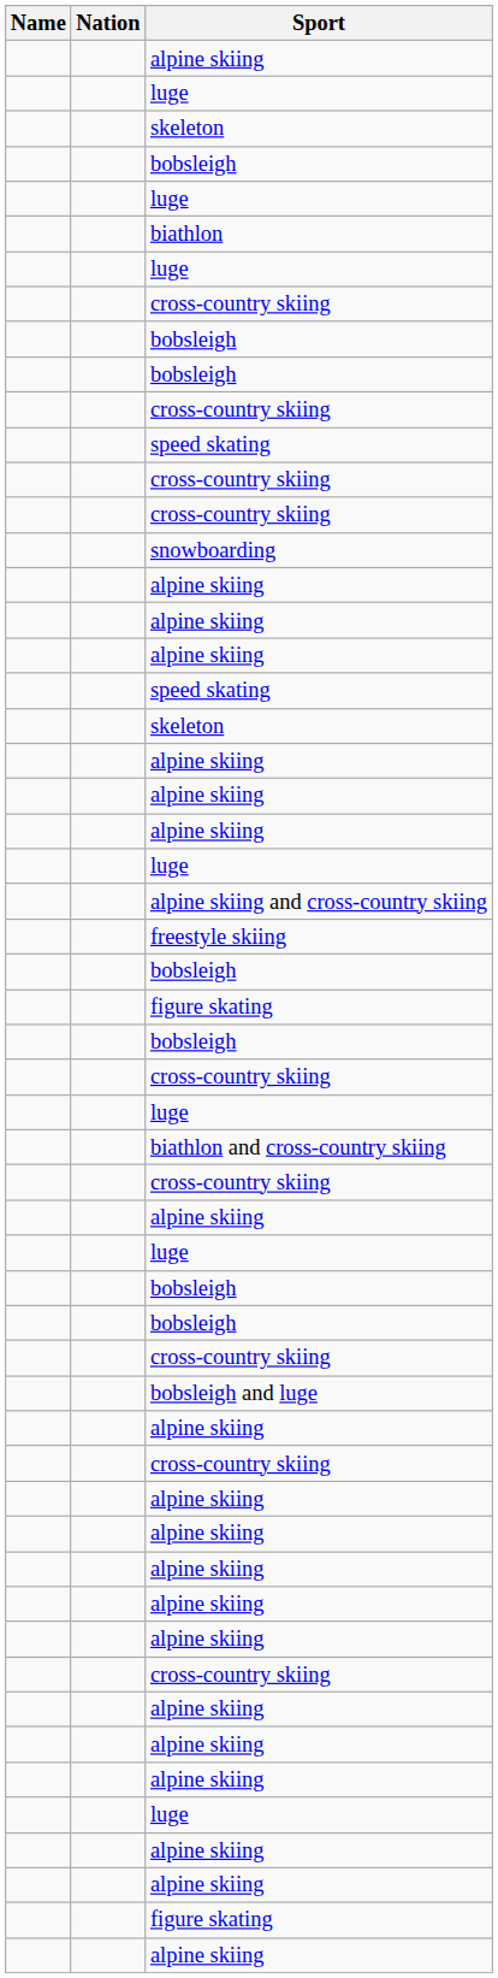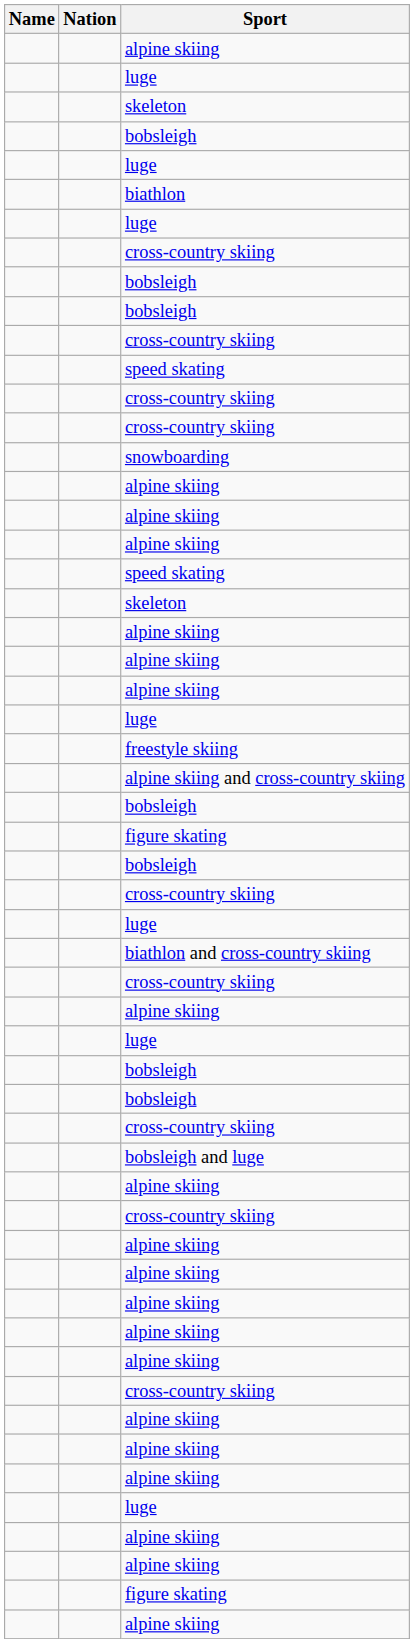 <table class="wikitable sortable">
 <tr>
 <th>Name</th>
 <th>Nation</th>
 <th>Sport</th>
 </tr>
 <tr>
 <td></td>
 <td></td>
 <td><a href='#'>alpine skiing</a></td>
 </tr>
 <tr>
 <td></td>
 <td></td>
 <td><a href='#'>luge</a></td>
 </tr>
 <tr>
 <td></td>
 <td></td>
 <td><a href='#'>skeleton</a></td>
 </tr>
 <tr>
 <td></td>
 <td></td>
 <td><a href='#'>bobsleigh</a></td>
 </tr>
 <tr>
 <td></td>
 <td></td>
 <td><a href='#'>luge</a></td>
 </tr>
 <tr>
 <td></td>
 <td></td>
 <td><a href='#'>biathlon</a></td>
 </tr>
 <tr>
 <td></td>
 <td></td>
 <td><a href='#'>luge</a></td>
 </tr>
 <tr>
 <td></td>
 <td></td>
 <td><a href='#'>cross-country skiing</a></td>
 </tr>
 <tr>
 <td></td>
 <td></td>
 <td><a href='#'>bobsleigh</a></td>
 </tr>
 <tr>
 <td></td>
 <td></td>
 <td><a href='#'>bobsleigh</a></td>
 </tr>
 <tr>
 <td></td>
 <td></td>
 <td><a href='#'>cross-country skiing</a></td>
 </tr>
 <tr>
 <td></td>
 <td></td>
 <td><a href='#'>speed skating</a></td>
 </tr>
 <tr>
 <td></td>
 <td></td>
 <td><a href='#'>cross-country skiing</a></td>
 </tr>
 <tr>
 <td></td>
 <td></td>
 <td><a href='#'>cross-country skiing</a></td>
 </tr>
 <tr>
 <td></td>
 <td></td>
 <td><a href='#'>snowboarding</a></td>
 </tr>
 <tr>
 <td></td>
 <td></td>
 <td><a href='#'>alpine skiing</a></td>
 </tr>
 <tr>
 <td></td>
 <td></td>
 <td><a href='#'>alpine skiing</a></td>
 </tr>
 <tr>
 <td></td>
 <td></td>
 <td><a href='#'>alpine skiing</a></td>
 </tr>
 <tr>
 <td></td>
 <td></td>
 <td><a href='#'>speed skating</a></td>
 </tr>
 <tr>
 <td></td>
 <td></td>
 <td><a href='#'>skeleton</a></td>
 </tr>
 <tr>
 <td></td>
 <td></td>
 <td><a href='#'>alpine skiing</a></td>
 </tr>
 <tr>
 <td></td>
 <td></td>
 <td><a href='#'>alpine skiing</a></td>
 </tr>
 <tr>
 <td></td>
 <td></td>
 <td><a href='#'>alpine skiing</a></td>
 </tr>
 <tr>
 <td></td>
 <td></td>
 <td><a href='#'>luge</a></td>
 </tr>
 <tr>
 <td></td>
 <td></td>
-<td><a href='#'>alpine skiing</a> and <a href='#'>cross-country skiing</a></td>
+<td><a href='#'>freestyle skiing</a></td>
 </tr>
 <tr>
 <td></td>
 <td></td>
-<td><a href='#'>freestyle skiing</a></td>
+<td><a href='#'>alpine skiing</a> and <a href='#'>cross-country skiing</a></td>
 </tr>
 <tr>
 <td></td>
 <td></td>
 <td><a href='#'>bobsleigh</a></td>
 </tr>
 <tr>
 <td></td>
 <td></td>
 <td><a href='#'>figure skating</a></td>
 </tr>
 <tr>
 <td></td>
 <td></td>
 <td><a href='#'>bobsleigh</a></td>
 </tr>
 <tr>
 <td></td>
 <td></td>
 <td><a href='#'>cross-country skiing</a></td>
 </tr>
 <tr>
 <td></td>
 <td></td>
 <td><a href='#'>luge</a></td>
 </tr>
 <tr>
 <td></td>
 <td></td>
 <td><a href='#'>biathlon</a> and  <a href='#'>cross-country skiing</a></td>
 </tr>
 <tr>
 <td></td>
 <td></td>
 <td><a href='#'>cross-country skiing</a></td>
 </tr>
 <tr>
 <td></td>
 <td></td>
 <td><a href='#'>alpine skiing</a></td>
 </tr>
 <tr>
 <td></td>
 <td></td>
 <td><a href='#'>luge</a></td>
 </tr>
 <tr>
 <td></td>
 <td></td>
 <td><a href='#'>bobsleigh</a></td>
 </tr>
 <tr>
 <td></td>
 <td></td>
 <td><a href='#'>bobsleigh</a></td>
 </tr>
 <tr>
 <td></td>
 <td></td>
 <td><a href='#'>cross-country skiing</a></td>
 </tr>
 <tr>
 <td></td>
 <td></td>
 <td><a href='#'>bobsleigh</a> and <a href='#'>luge</a></td>
 </tr>
 <tr>
 <td></td>
 <td></td>
 <td><a href='#'>alpine skiing</a></td>
 </tr>
 <tr>
 <td></td>
 <td></td>
 <td><a href='#'>cross-country skiing</a></td>
 </tr>
 <tr>
 <td></td>
 <td></td>
 <td><a href='#'>alpine skiing</a></td>
 </tr>
 <tr>
 <td></td>
 <td></td>
 <td><a href='#'>alpine skiing</a></td>
 </tr>
 <tr>
 <td></td>
 <td></td>
 <td><a href='#'>alpine skiing</a></td>
 </tr>
 <tr>
 <td></td>
 <td></td>
 <td><a href='#'>alpine skiing</a></td>
 </tr>
 <tr>
 <td></td>
 <td></td>
 <td><a href='#'>alpine skiing</a></td>
 </tr>
 <tr>
 <td></td>
 <td></td>
 <td><a href='#'>cross-country skiing</a></td>
 </tr>
 <tr>
 <td></td>
 <td></td>
 <td><a href='#'>alpine skiing</a></td>
 </tr>
 <tr>
 <td></td>
 <td></td>
 <td><a href='#'>alpine skiing</a></td>
 </tr>
 <tr>
 <td></td>
 <td></td>
 <td><a href='#'>alpine skiing</a></td>
 </tr>
 <tr>
 <td></td>
 <td></td>
 <td><a href='#'>luge</a></td>
 </tr>
 <tr>
 <td></td>
 <td></td>
 <td><a href='#'>alpine skiing</a></td>
 </tr>
 <tr>
 <td></td>
 <td></td>
 <td><a href='#'>alpine skiing</a></td>
 </tr>
 <tr>
 <td></td>
 <td></td>
 <td><a href='#'>figure skating</a></td>
 </tr>
 <tr>
 <td></td>
 <td></td>
 <td><a href='#'>alpine skiing</a></td>
 </tr>
 </table>
